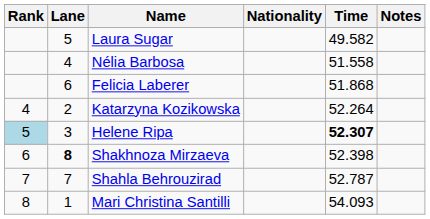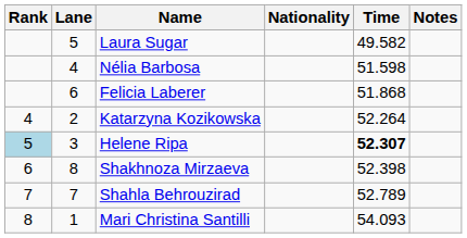 <table class="wikitable" style="text-align:center;">
 <tr>
 <th>Rank</th>
 <th>Lane</th>
 <th>Name</th>
 <th>Nationality</th>
 <th>Time</th>
 <th>Notes</th>
 </tr>
 <tr>
 <td></td>
 <td>5</td>
 <td align=left><a href='#'>Laura Sugar</a></td>
 <td align=left></td>
 <td>49.582</td>
 <td></td>
 </tr>
 <tr>
 <td></td>
 <td>4</td>
 <td align=left><a href='#'>Nélia Barbosa</a></td>
 <td align=left></td>
-<td>51.558</td>
+<td>51.598</td>
 <td></td>
 </tr>
 <tr>
 <td></td>
 <td>6</td>
 <td align=left><a href='#'>Felicia Laberer</a></td>
 <td align=left></td>
 <td>51.868</td>
 <td></td>
 </tr>
 <tr>
 <td>4</td>
 <td>2</td>
 <td align=left><a href='#'>Katarzyna Kozikowska</a></td>
 <td align=left></td>
 <td>52.264</td>
 <td></td>
 </tr>
 <tr>
 <td style="background: lightblue;">5</td>
 <td>3</td>
 <td align=left><a href='#'>Helene Ripa</a></td>
 <td align=left></td>
 <td><strong>52.307</strong></td>
 <td></td>
 </tr>
 <tr>
 <td>6</td>
-<td><strong>8</strong></td>
+<td>8</td>
 <td align=left><a href='#'>Shakhnoza Mirzaeva</a></td>
 <td align=left></td>
 <td>52.398</td>
 <td></td>
 </tr>
 <tr>
 <td>7</td>
 <td>7</td>
 <td align=left><a href='#'>Shahla Behrouzirad</a></td>
 <td align=left></td>
-<td>52.787</td>
+<td>52.789</td>
 <td></td>
 </tr>
 <tr>
 <td>8</td>
 <td>1</td>
 <td align=left><a href='#'>Mari Christina Santilli</a></td>
 <td align=left></td>
 <td>54.093</td>
 <td></td>
 </tr>
 </table>
